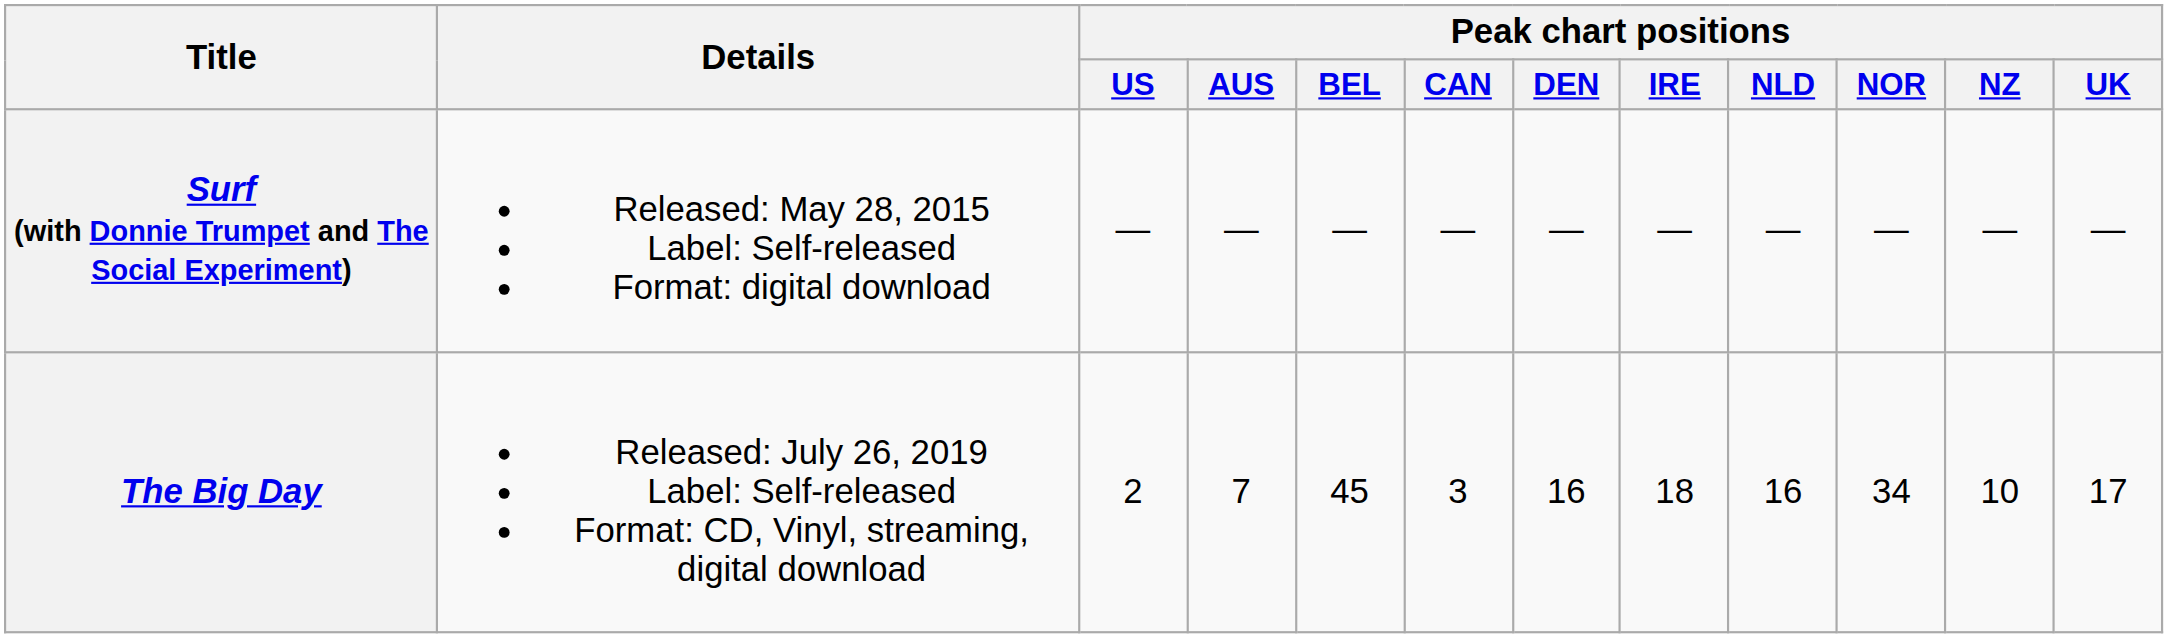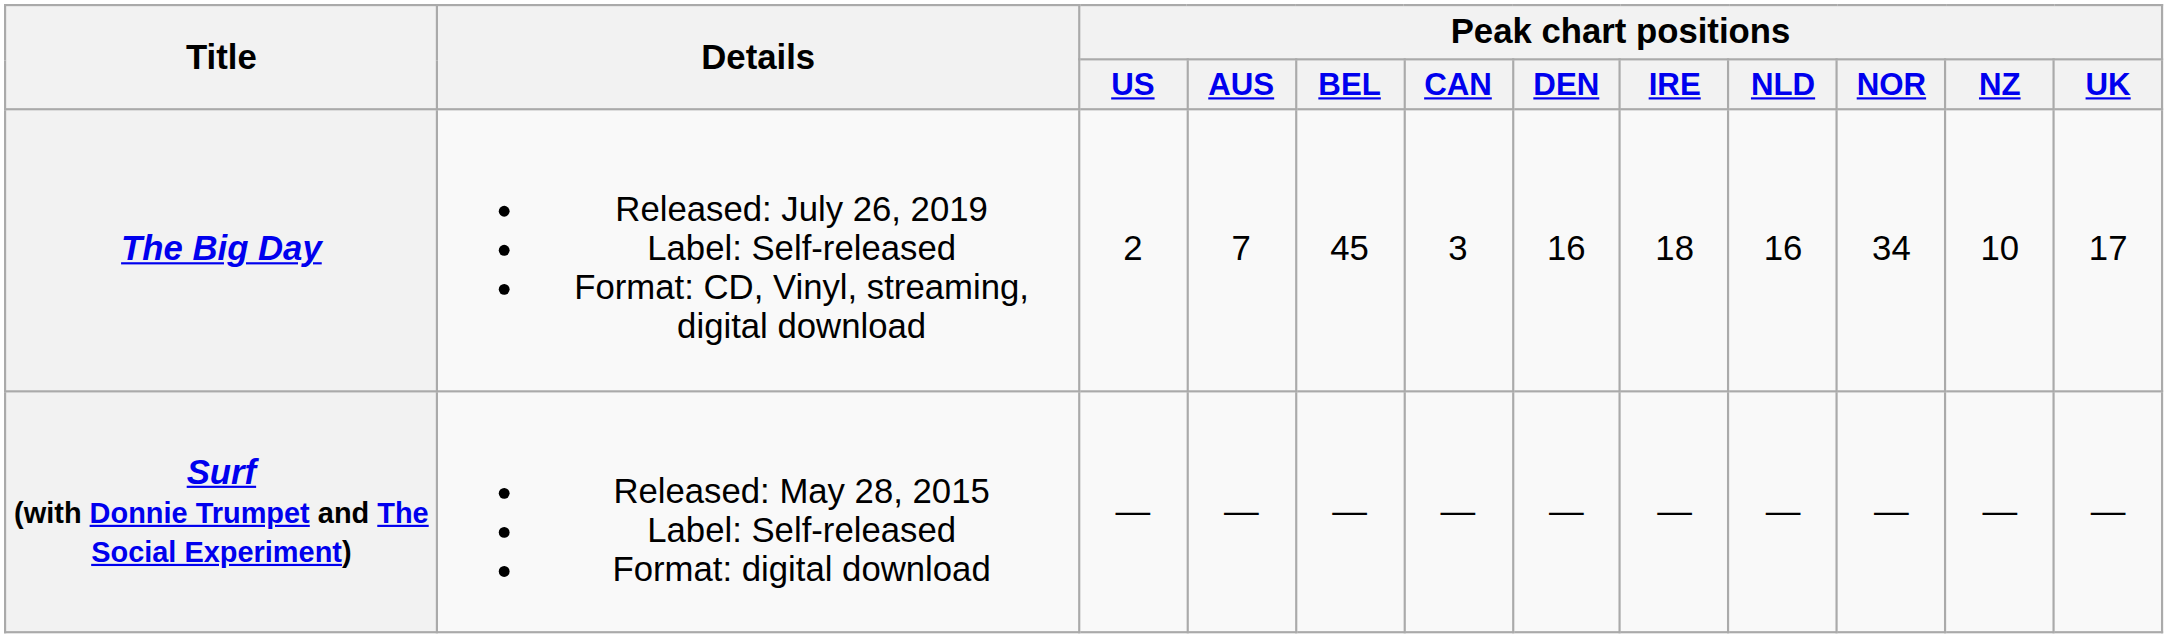 <table class="wikitable plainrowheaders" style="text-align:center;">
 <tr>
 <th scope="col" rowspan="2" style="width:12em;">Title</th>
 <th scope="col" rowspan="2" style="width:18em;">Details</th>
 <th scope="col" colspan="10">Peak chart positions</th>
 </tr>
 <tr>
 <th scope="col" style="width:3em;font-size:90%;"><a href='#'>US</a><br></th>
 <th scope="col" style="width:3em;font-size:90%;"><a href='#'>AUS</a><br></th>
 <th scope="col" style="width:3em;font-size:90%;"><a href='#'>BEL</a><br></th>
 <th scope="col" style="width:3em;font-size:90%;"><a href='#'>CAN</a><br></th>
 <th scope="col" style="width:3em;font-size:90%;"><a href='#'>DEN</a><br></th>
 <th scope="col" style="width:3em;font-size:90%;"><a href='#'>IRE</a><br></th>
 <th scope="col" style="width:3em;font-size:90%;"><a href='#'>NLD</a><br></th>
 <th scope="col" style="width:3em;font-size:90%;"><a href='#'>NOR</a><br></th>
 <th scope="col" style="width:3em;font-size:90%;"><a href='#'>NZ</a><br></th>
 <th scope="col" style="width:3em;font-size:90%;"><a href='#'>UK</a><br></th>
 </tr>
 <tr>
+<th scope="row"><em><a href='#'>The Big Day</a></em></th>
+<td><br><ul><li>Released: July 26, 2019</li><li>Label: Self-released</li><li>Format: CD, Vinyl, streaming, digital download</li></ul></td>
+<td>2</td>
+<td>7</td>
+<td>45</td>
+<td>3</td>
+<td>16</td>
+<td>18</td>
+<td>16</td>
+<td>34</td>
+<td>10</td>
+<td>17</td>
+</tr>
+<tr>
 <th scope="row"><em><a href='#'>Surf</a></em><br><small>(with <a href='#'>Donnie Trumpet</a> and <a href='#'>The Social Experiment</a>)</small></th>
 <td><br><ul><li>Released: May 28, 2015</li><li>Label: Self-released</li><li>Format: digital download</li></ul></td>
 <td>—</td>
 <td>—</td>
 <td>—</td>
 <td>—</td>
 <td>—</td>
 <td>—</td>
 <td —>—</td>
 <td>—</td>
 <td>—</td>
 <td —>—</td>
 </tr>
-<tr>
-<th scope="row"><em><a href='#'>The Big Day</a></em></th>
-<td><br><ul><li>Released: July 26, 2019</li><li>Label: Self-released</li><li>Format: CD, Vinyl, streaming, digital download</li></ul></td>
-<td>2</td>
-<td>7</td>
-<td>45</td>
-<td>3</td>
-<td>16</td>
-<td>18</td>
-<td>16</td>
-<td>34</td>
-<td>10</td>
-<td>17</td>
-</tr>
 </table>
